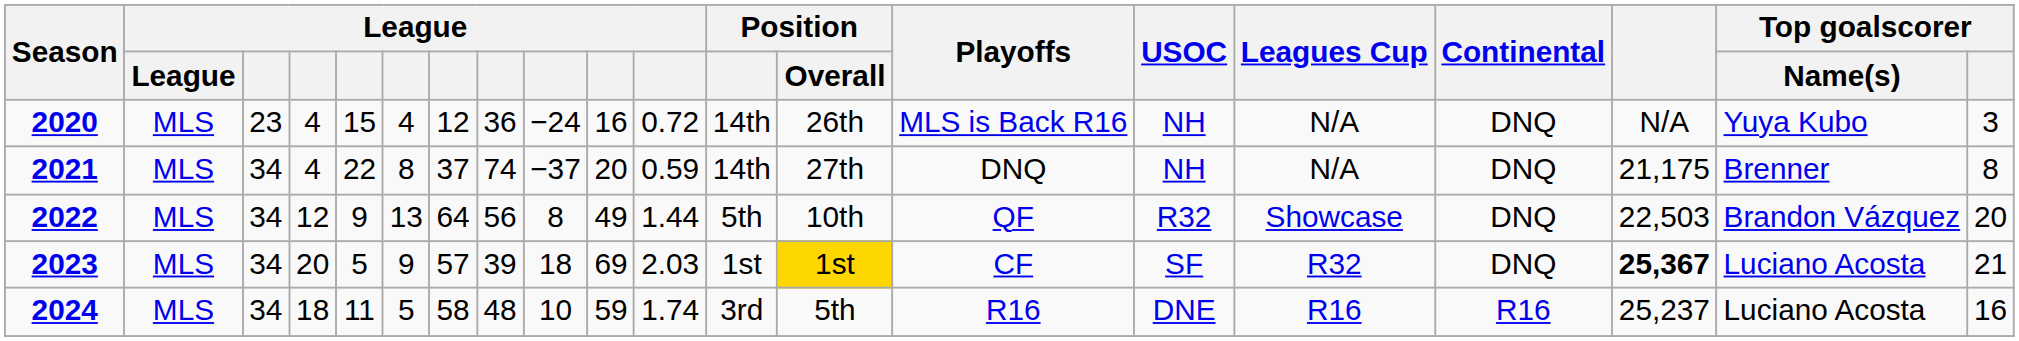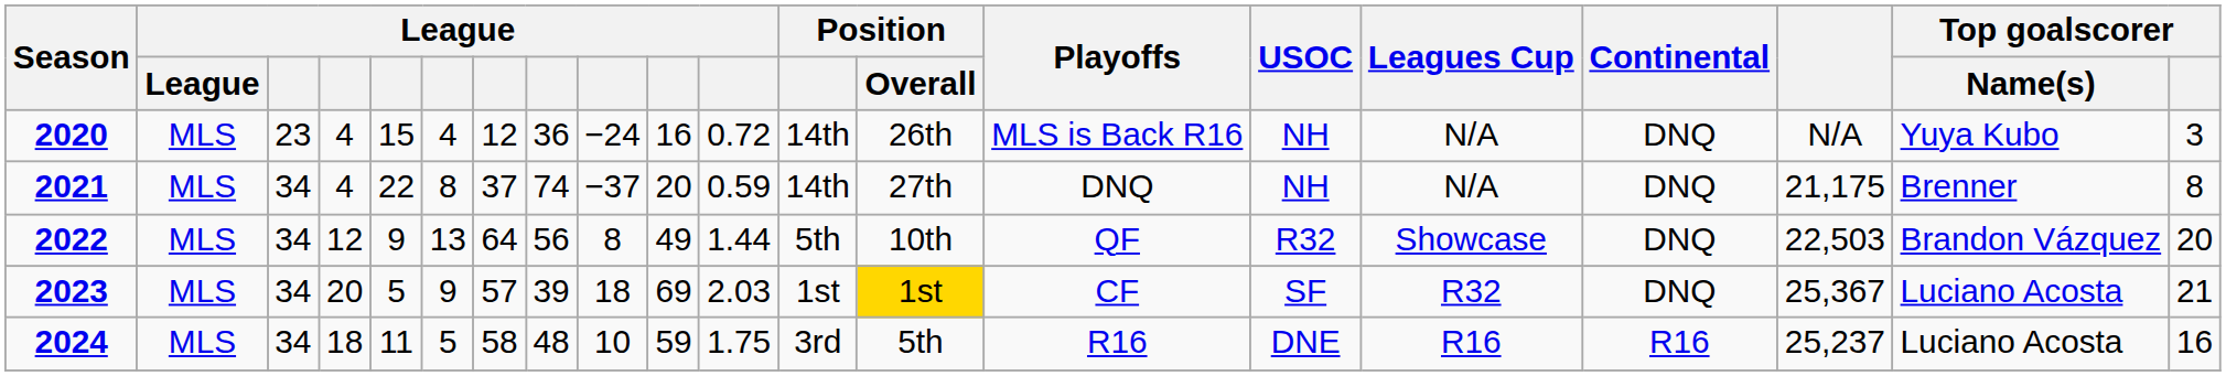 <table class="wikitable" style="text-align:center">
 <tr>
 <th rowspan=2>Season</th>
 <th colspan=10>League</th>
 <th colspan=2>Position</th>
 <th rowspan=2>Playoffs</th>
 <th rowspan=2><a href='#'>USOC</a></th>
 <th rowspan="2"><a href='#'>Leagues Cup</a></th>
 <th rowspan="2"><a href='#'>Continental</a></th>
 <th rowspan="2"><a href='#'></a></th>
 <th colspan=2>Top goalscorer</th>
 </tr>
 <tr>
 <th>League</th>
 <th></th>
 <th></th>
 <th></th>
 <th></th>
 <th></th>
 <th></th>
 <th></th>
 <th></th>
 <th></th>
 <th></th>
 <th>Overall</th>
 <th>Name(s)</th>
 <th></th>
 </tr>
 <tr>
 <td><strong><a href='#'>2020</a></strong></td>
 <td><a href='#'>MLS</a></td>
 <td>23</td>
 <td>4</td>
 <td>15</td>
 <td>4</td>
 <td>12</td>
 <td>36</td>
 <td>−24</td>
 <td>16</td>
 <td>0.72</td>
 <td>14th</td>
 <td>26th</td>
 <td><a href='#'>MLS is Back R16</a></td>
 <td><a href='#'>NH</a></td>
 <td>N/A</td>
 <td>DNQ</td>
 <td>N/A</td>
 <td align="left"><a href='#'>Yuya Kubo</a></td>
 <td>3</td>
 </tr>
 <tr>
 <td><strong><a href='#'>2021</a></strong></td>
 <td><a href='#'>MLS</a></td>
 <td>34</td>
 <td>4</td>
 <td>22</td>
 <td>8</td>
 <td>37</td>
 <td>74</td>
 <td>−37</td>
 <td>20</td>
 <td>0.59</td>
 <td>14th</td>
 <td>27th</td>
 <td>DNQ</td>
 <td><a href='#'>NH</a></td>
 <td>N/A</td>
 <td>DNQ</td>
 <td>21,175</td>
 <td align="left"><a href='#'>Brenner</a></td>
 <td>8</td>
 </tr>
 <tr>
 <td><strong><a href='#'>2022</a></strong></td>
 <td><a href='#'>MLS</a></td>
 <td>34</td>
 <td>12</td>
 <td>9</td>
 <td>13</td>
 <td>64</td>
 <td>56</td>
 <td>8</td>
 <td>49</td>
 <td>1.44</td>
 <td>5th</td>
 <td>10th</td>
 <td><a href='#'>QF</a></td>
 <td><a href='#'>R32</a></td>
 <td><a href='#'>Showcase</a></td>
 <td>DNQ</td>
 <td>22,503</td>
 <td align="left"><a href='#'>Brandon Vázquez</a><br></td>
 <td>20</td>
 </tr>
 <tr>
 <td><strong><a href='#'>2023</a></strong></td>
 <td><a href='#'>MLS</a></td>
 <td>34</td>
 <td>20</td>
 <td>5</td>
 <td>9</td>
 <td>57</td>
 <td>39</td>
 <td>18</td>
 <td>69</td>
 <td>2.03</td>
 <td>1st</td>
 <td bgcolor="gold">1st</td>
 <td><a href='#'>CF</a></td>
 <td><a href='#'>SF</a></td>
 <td><a href='#'>R32</a></td>
 <td>DNQ</td>
-<td><strong>25,367</strong></td>
+<td>25,367</td>
 <td align="left"><a href='#'>Luciano Acosta</a></td>
 <td>21</td>
 </tr>
 <tr>
 <td><a href='#'><strong>2024</strong></a></td>
 <td><a href='#'>MLS</a></td>
 <td>34</td>
 <td>18</td>
 <td>11</td>
 <td>5</td>
 <td>58</td>
 <td>48</td>
 <td>10</td>
 <td>59</td>
-<td>1.74</td>
+<td>1.75</td>
 <td>3rd</td>
 <td>5th</td>
 <td><a href='#'>R16</a></td>
 <td><a href='#'>DNE</a></td>
 <td><a href='#'>R16</a></td>
 <td><a href='#'>R16</a></td>
 <td>25,237</td>
 <td align="left">Luciano Acosta</td>
 <td>16</td>
 </tr>
 </table>
